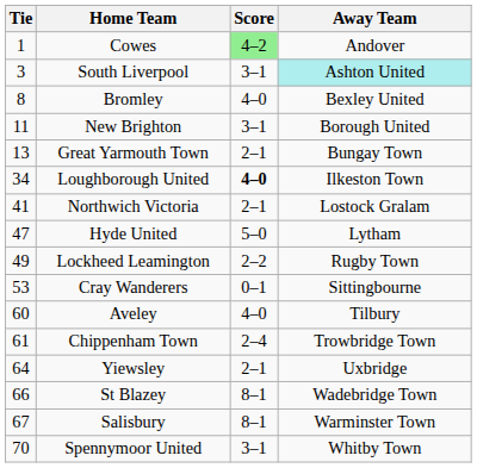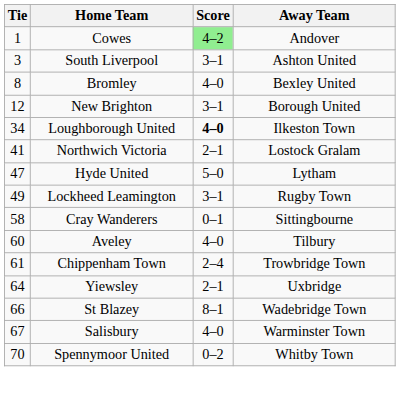 <table class="wikitable" style="text-align:center;">
 <tr>
 <th width=20>Tie</th>
 <th width=175>Home Team</th>
 <th width=20>Score</th>
 <th width=175>Away Team</th>
 </tr>
 <tr>
 <td>1</td>
 <td>Cowes</td>
 <td style="background: lightgreen;">4–2</td>
 <td>Andover</td>
 </tr>
 <tr>
 <td>3</td>
 <td>South Liverpool</td>
 <td>3–1</td>
-<td style="background: paleturquoise;">Ashton United</td>
+<td>Ashton United</td>
 </tr>
 <tr>
 <td>8</td>
 <td>Bromley</td>
 <td>4–0</td>
 <td>Bexley United</td>
 </tr>
 <tr>
-<td>11</td>
+<td>12</td>
 <td>New Brighton</td>
 <td>3–1</td>
 <td>Borough United</td>
-</tr>
-<tr>
-<td>13</td>
-<td>Great Yarmouth Town</td>
-<td>2–1</td>
-<td>Bungay Town</td>
 </tr>
 <tr>
 <td>34</td>
 <td>Loughborough United</td>
 <td><strong>4–0</strong></td>
 <td>Ilkeston Town</td>
 </tr>
 <tr>
 <td>41</td>
 <td>Northwich Victoria</td>
 <td>2–1</td>
 <td>Lostock Gralam</td>
 </tr>
 <tr>
 <td>47</td>
 <td>Hyde United</td>
 <td>5–0</td>
 <td>Lytham</td>
 </tr>
 <tr>
 <td>49</td>
 <td>Lockheed Leamington</td>
-<td>2–2</td>
+<td>3–1</td>
 <td>Rugby Town</td>
 </tr>
 <tr>
-<td>53</td>
+<td>58</td>
 <td>Cray Wanderers</td>
 <td>0–1</td>
 <td>Sittingbourne</td>
 </tr>
 <tr>
 <td>60</td>
 <td>Aveley</td>
 <td>4–0</td>
 <td>Tilbury</td>
 </tr>
 <tr>
 <td>61</td>
 <td>Chippenham Town</td>
 <td>2–4</td>
 <td>Trowbridge Town</td>
 </tr>
 <tr>
 <td>64</td>
 <td>Yiewsley</td>
 <td>2–1</td>
 <td>Uxbridge</td>
 </tr>
 <tr>
 <td>66</td>
 <td>St Blazey</td>
 <td>8–1</td>
 <td>Wadebridge Town</td>
 </tr>
 <tr>
 <td>67</td>
 <td>Salisbury</td>
-<td>8–1</td>
+<td>4–0</td>
 <td>Warminster Town</td>
 </tr>
 <tr>
 <td>70</td>
 <td>Spennymoor United</td>
-<td>3–1</td>
+<td>0–2</td>
 <td>Whitby Town</td>
 </tr>
 </table>
